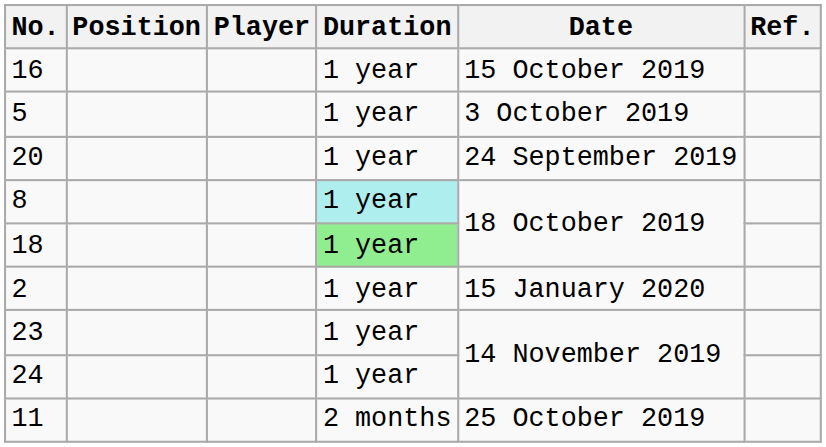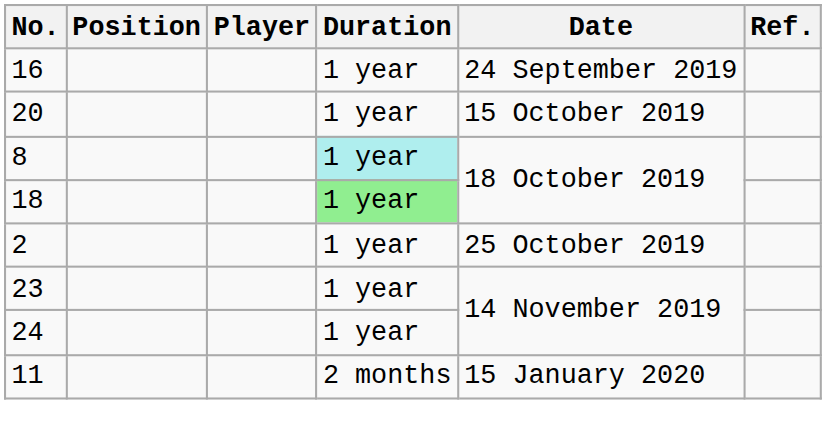 <table class="wikitable">
 <tr>
 <th scope="col">No.</th>
 <th scope="col">Position</th>
 <th scope="col">Player</th>
 <th scope="col">Duration</th>
 <th scope="col">Date</th>
 <th scope="col">Ref.</th>
 </tr>
 <tr>
 <td>16</td>
 <td></td>
 <td align="left"></td>
 <td>1 year</td>
-<td>15 October 2019</td>
-<td></td>
-</tr>
-<tr>
-<td>5</td>
-<td></td>
-<td align="left"></td>
-<td>1 year</td>
-<td>3 October 2019</td>
+<td>24 September 2019</td>
 <td></td>
 </tr>
 <tr>
 <td>20</td>
 <td></td>
 <td align="left"></td>
 <td>1 year</td>
-<td>24 September 2019</td>
+<td>15 October 2019</td>
 <td></td>
 </tr>
 <tr>
 <td>8</td>
 <td></td>
 <td align="left"></td>
 <td style="background: paleturquoise;">1 year</td>
 <td rowspan="2">18 October 2019</td>
 <td></td>
 </tr>
 <tr>
 <td>18</td>
 <td></td>
 <td align="left"></td>
 <td style="background: lightgreen;">1 year</td>
 <td></td>
 </tr>
 <tr>
 <td>2</td>
 <td></td>
 <td align="left"></td>
 <td>1 year</td>
-<td>15 January 2020</td>
+<td>25 October 2019</td>
 <td></td>
 </tr>
 <tr>
 <td>23</td>
 <td></td>
 <td align="left"></td>
 <td>1 year</td>
 <td rowspan="2">14 November 2019</td>
 <td></td>
 </tr>
 <tr>
 <td>24</td>
 <td></td>
 <td align="left"></td>
 <td>1 year</td>
 <td></td>
 </tr>
 <tr>
 <td>11</td>
 <td></td>
 <td align="left"></td>
 <td>2 months</td>
-<td>25 October 2019</td>
+<td>15 January 2020</td>
 <td></td>
 </tr>
 </table>
